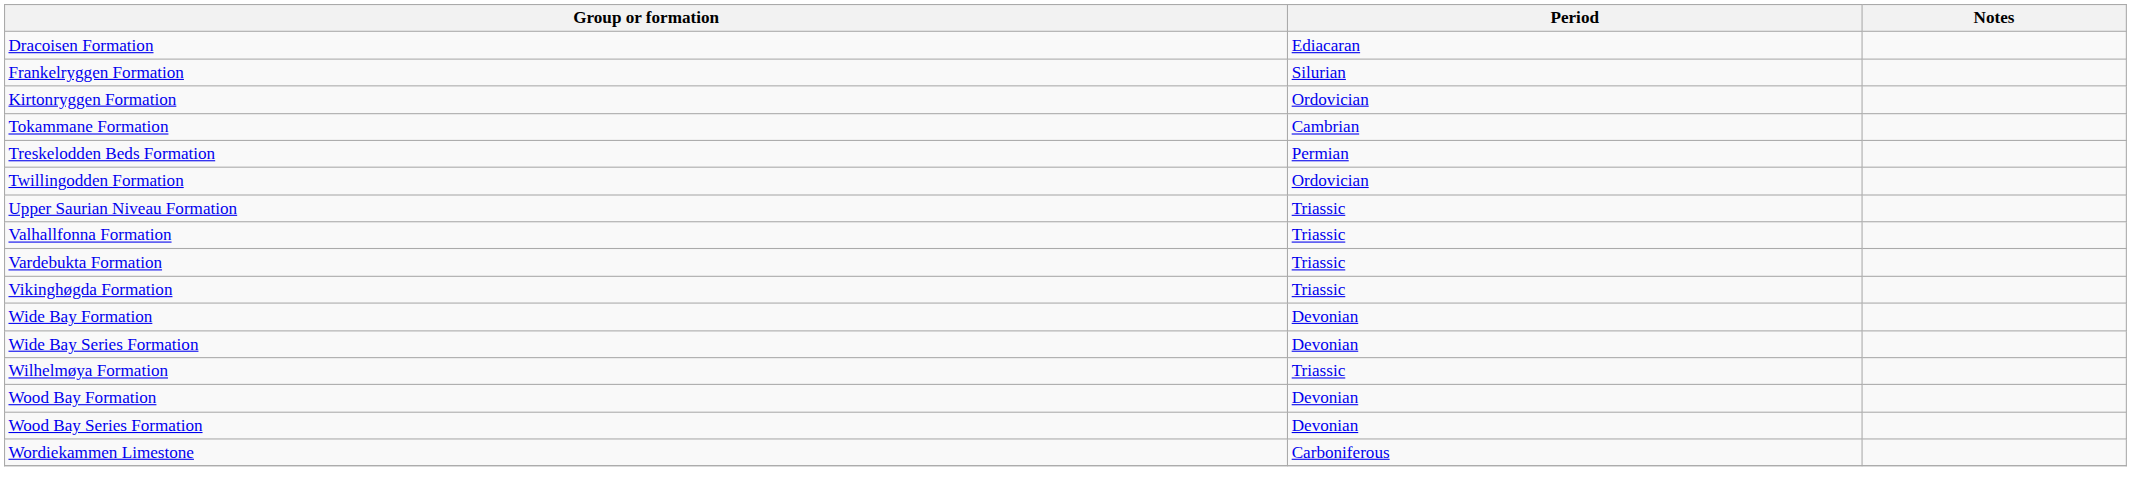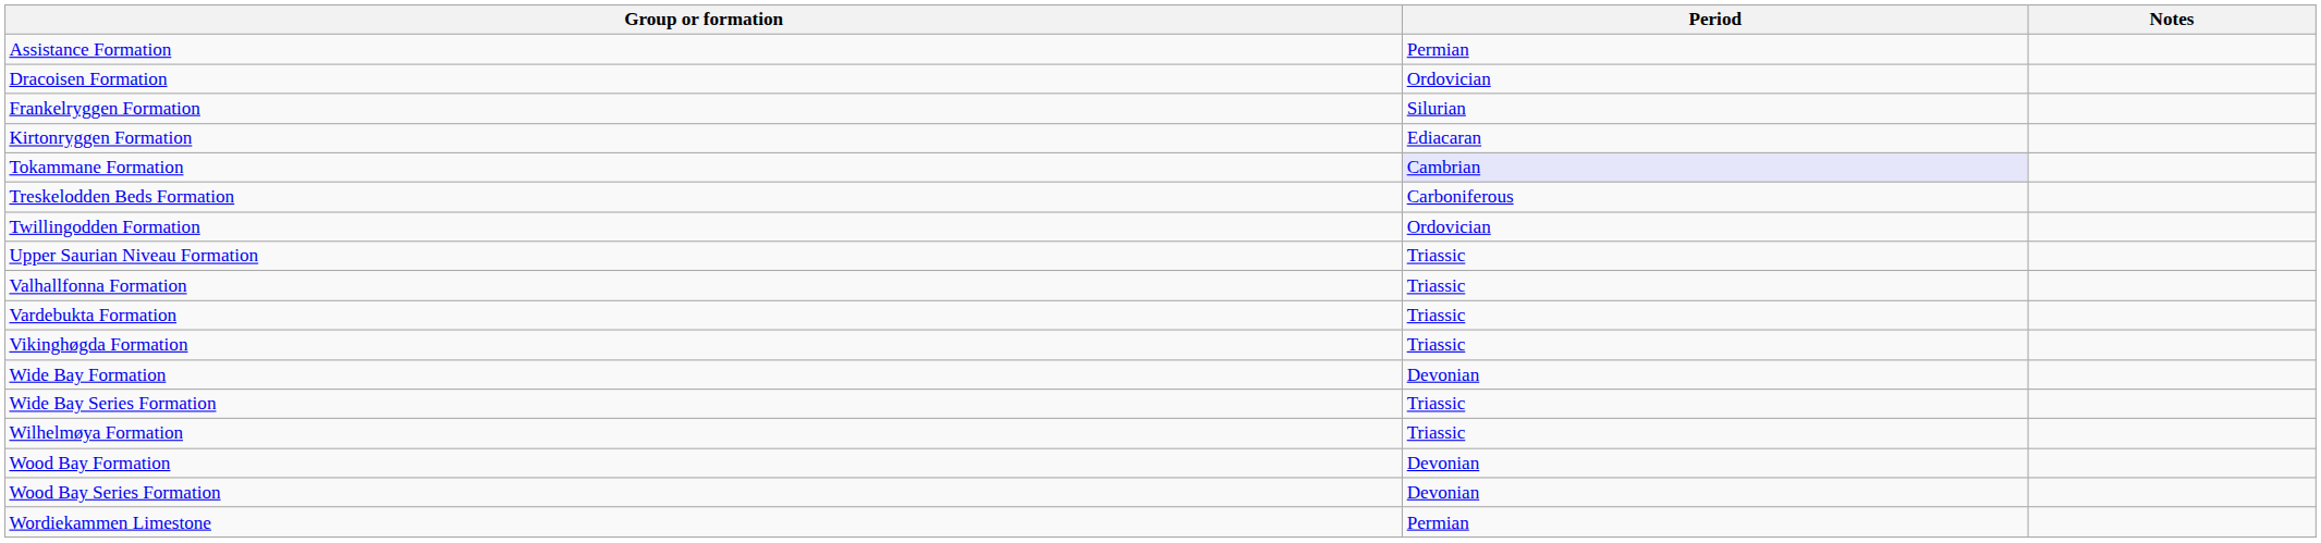 <table class="wikitable sortable" style="width: 100%;">
 <tr>
 <th>Group or formation</th>
 <th>Period</th>
 <th class="unsortable">Notes</th>
 </tr>
 <tr>
+<td><a href='#'>Assistance Formation</a></td>
+<td><a href='#'>Permian</a></td>
+<td></td>
+</tr>
+<tr>
 <td><a href='#'>Dracoisen Formation</a></td>
-<td><a href='#'>Ediacaran</a></td>
+<td><a href='#'>Ordovician</a></td>
 <td></td>
 </tr>
 <tr>
 <td><a href='#'>Frankelryggen Formation</a></td>
 <td><a href='#'>Silurian</a></td>
 <td></td>
 </tr>
 <tr>
 <td><a href='#'>Kirtonryggen Formation</a></td>
-<td><a href='#'>Ordovician</a></td>
+<td><a href='#'>Ediacaran</a></td>
 <td></td>
 </tr>
 <tr>
 <td><a href='#'>Tokammane Formation</a></td>
-<td><a href='#'>Cambrian</a></td>
+<td style="background: lavender;"><a href='#'>Cambrian</a></td>
 <td></td>
 </tr>
 <tr>
 <td><a href='#'>Treskelodden Beds Formation</a></td>
-<td><a href='#'>Permian</a></td>
+<td><a href='#'>Carboniferous</a></td>
 <td></td>
 </tr>
 <tr>
 <td><a href='#'>Twillingodden Formation</a></td>
 <td><a href='#'>Ordovician</a></td>
 <td></td>
 </tr>
 <tr>
 <td><a href='#'>Upper Saurian Niveau Formation</a></td>
 <td><a href='#'>Triassic</a></td>
 <td></td>
 </tr>
 <tr>
 <td><a href='#'>Valhallfonna Formation</a></td>
 <td><a href='#'>Triassic</a></td>
 <td></td>
 </tr>
 <tr>
 <td><a href='#'>Vardebukta Formation</a></td>
 <td><a href='#'>Triassic</a></td>
 <td></td>
 </tr>
 <tr>
 <td><a href='#'>Vikinghøgda Formation</a></td>
 <td><a href='#'>Triassic</a></td>
 <td></td>
 </tr>
 <tr>
 <td><a href='#'>Wide Bay Formation</a></td>
 <td><a href='#'>Devonian</a></td>
 <td></td>
 </tr>
 <tr>
 <td><a href='#'>Wide Bay Series Formation</a></td>
-<td><a href='#'>Devonian</a></td>
+<td><a href='#'>Triassic</a></td>
 <td></td>
 </tr>
 <tr>
 <td><a href='#'>Wilhelmøya Formation</a></td>
 <td><a href='#'>Triassic</a></td>
 <td></td>
 </tr>
 <tr>
 <td><a href='#'>Wood Bay Formation</a></td>
 <td><a href='#'>Devonian</a></td>
 <td></td>
 </tr>
 <tr>
 <td><a href='#'>Wood Bay Series Formation</a></td>
 <td><a href='#'>Devonian</a></td>
 <td></td>
 </tr>
 <tr>
 <td><a href='#'>Wordiekammen Limestone</a></td>
-<td><a href='#'>Carboniferous</a></td>
+<td><a href='#'>Permian</a></td>
 <td></td>
 </tr>
 <tr>
 </tr>
 </table>
